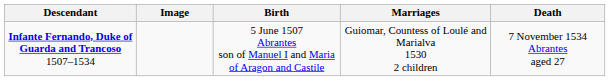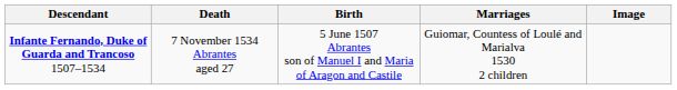 <table style="text-align:center; width:100%" class="wikitable">
 <tr>
 <th style="width:22%;">Descendant</th>
-<th style="width:105px;">Image</th>
+<th style="width:19%;">Death</th>
 <th>Birth</th>
 <th style="width:25%;">Marriages</th>
-<th style="width:19%;">Death</th>
+<th style="width:105px;">Image</th>
 </tr>
 <tr>
 <td><strong><a href='#'>Infante Fernando, Duke of Guarda and Trancoso</a></strong><br>1507–1534</td>
-<td></td>
+<td>7 November 1534<br><a href='#'>Abrantes</a><br>aged 27</td>
 <td>5 June 1507<br><a href='#'>Abrantes</a><br>son of <a href='#'>Manuel I</a> and <a href='#'>Maria of Aragon and Castile</a></td>
 <td>Guiomar, Countess of Loulé and Marialva<br>1530<br>2 children</td>
-<td>7 November 1534<br><a href='#'>Abrantes</a><br>aged 27</td>
+<td></td>
 </tr>
 </table>
